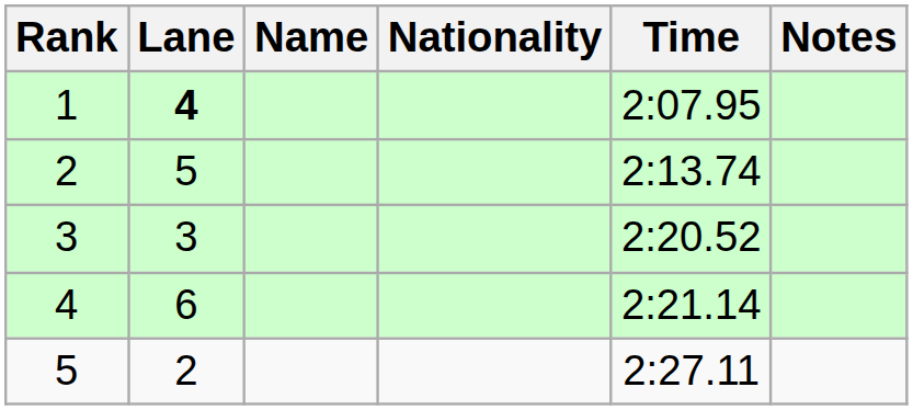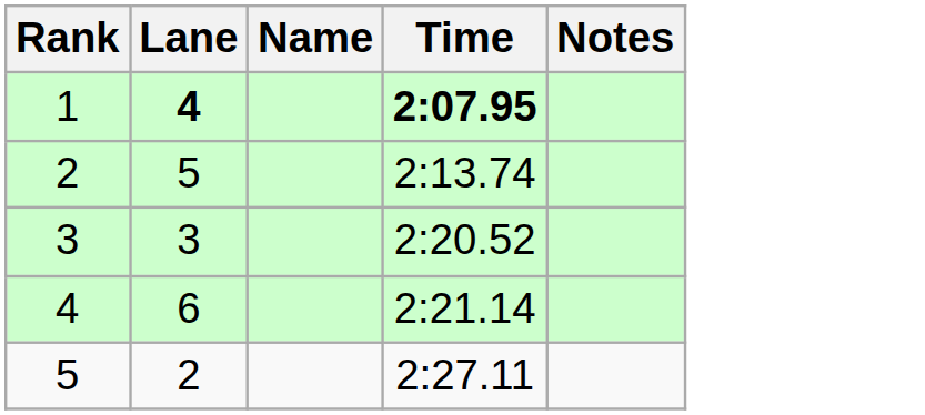 <table class="wikitable sortable" style="text-align:center">
 <tr>
 <th>Rank</th>
 <th>Lane</th>
 <th>Name</th>
-<th>Nationality</th>
 <th>Time</th>
 <th>Notes</th>
 </tr>
 <tr bgcolor=ccffcc>
 <td>1</td>
 <td><strong>4</strong></td>
 <td align=left></td>
-<td align=left></td>
-<td>2:07.95</td>
+<td><strong>2:07.95</strong></td>
 <td><strong></strong> <strong></strong></td>
 </tr>
 <tr bgcolor=ccffcc>
 <td>2</td>
 <td>5</td>
-<td align=left></td>
 <td align=left></td>
 <td>2:13.74</td>
 <td><strong></strong></td>
 </tr>
 <tr bgcolor=ccffcc>
 <td>3</td>
 <td>3</td>
 <td align=left></td>
-<td align=left></td>
 <td>2:20.52</td>
 <td><strong></strong></td>
 </tr>
 <tr bgcolor=ccffcc>
 <td>4</td>
 <td>6</td>
-<td align=left></td>
 <td align=left></td>
 <td>2:21.14</td>
 <td><strong></strong></td>
 </tr>
 <tr>
 <td>5</td>
 <td>2</td>
 <td align=left></td>
-<td align=left></td>
 <td>2:27.11</td>
 <td></td>
 </tr>
 </table>
